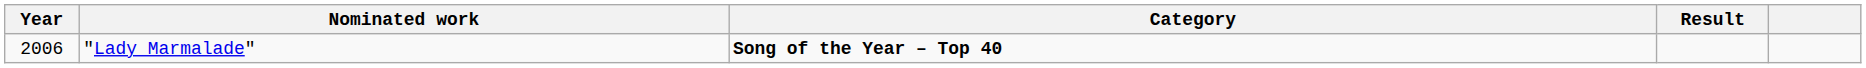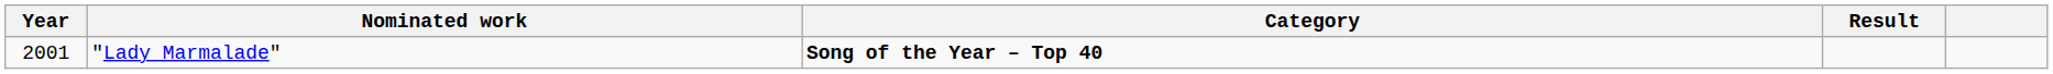 <table class="wikitable plainrowheaders" style="width:85%;">
 <tr>
 <th scope="col" style="width:4%;">Year</th>
 <th scope="col" style="width:35%;">Nominated work</th>
 <th scope="col" style="width:50%;">Category</th>
 <th scope="col" style="width:6%;">Result</th>
 <th scope="col" style="width:6%;"></th>
 </tr>
 <tr>
-<td align="center">2006</td>
+<td align="center">2001</td>
 <td>"<a href='#'>Lady Marmalade</a>"</td>
 <td><strong>Song of the Year – Top 40</strong></td>
 <td></td>
 <td></td>
 </tr>
 </table>
